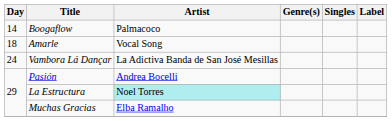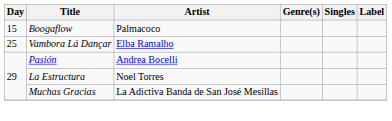 <table class="wikitable sortable" style="text-align: left;">
 <tr>
 <th>Day</th>
 <th>Title</th>
 <th>Artist</th>
 <th>Genre(s)</th>
 <th>Singles</th>
 <th>Label</th>
 </tr>
 <tr>
-<td>14</td>
+<td>15</td>
 <td><em>Boogaflow</em></td>
 <td>Palmacoco</td>
 <td></td>
 <td></td>
 <td></td>
 </tr>
 <tr>
-<td>18</td>
-<td><em>Amarle</em></td>
-<td>Vocal Song</td>
-<td></td>
-<td></td>
-<td></td>
-</tr>
-<tr>
-<td>24</td>
+<td>25</td>
 <td><em>Vambora Lá Dançar</em></td>
-<td>La Adictiva Banda de San José Mesillas</td>
+<td><a href='#'>Elba Ramalho</a></td>
 <td></td>
 <td></td>
 <td></td>
 </tr>
 <tr>
 <td rowspan="3">29</td>
 <td><em><a href='#'>Pasión</a></em></td>
 <td><a href='#'>Andrea Bocelli</a></td>
 <td></td>
 <td></td>
 <td></td>
 </tr>
 <tr>
 <td><em>La Estructura</em></td>
-<td style="background: paleturquoise;">Noel Torres</td>
+<td>Noel Torres</td>
 <td></td>
 <td></td>
 <td></td>
 </tr>
 <tr>
 <td><em>Muchas Gracias</em></td>
-<td><a href='#'>Elba Ramalho</a></td>
+<td>La Adictiva Banda de San José Mesillas</td>
 <td></td>
 <td></td>
 <td></td>
 </tr>
 <tr>
 </tr>
 </table>
